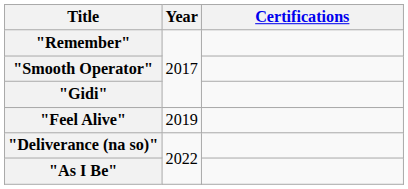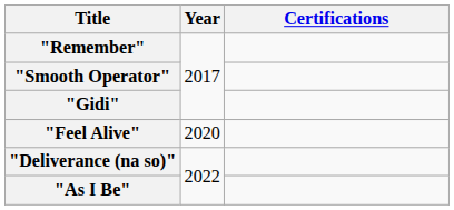 <table class="wikitable plainrowheaders" style="text-align:center;">
 <tr>
 <th rowspan="1" scope="col">Title</th>
 <th rowspan="1" scope="col">Year</th>
 <th rowspan="1" scope="col" style="width:12em;"><a href='#'>Certifications</a></th>
 </tr>
 <tr>
 <th scope="row">"Remember"</th>
 <td rowspan="3">2017</td>
 <td></td>
 </tr>
 <tr>
 <th scope="row">"Smooth Operator"</th>
 <td></td>
 </tr>
 <tr>
 <th scope="row">"Gidi"</th>
 <td></td>
 </tr>
 <tr>
 <th scope="row">"Feel Alive"</th>
-<td>2019</td>
+<td>2020</td>
 <td></td>
 </tr>
 <tr>
 <th scope="row">"Deliverance (na so)"</th>
 <td rowspan="2">2022</td>
 <td></td>
 </tr>
 <tr>
 <th scope="row">"As I Be"</th>
 <td></td>
 </tr>
 </table>
